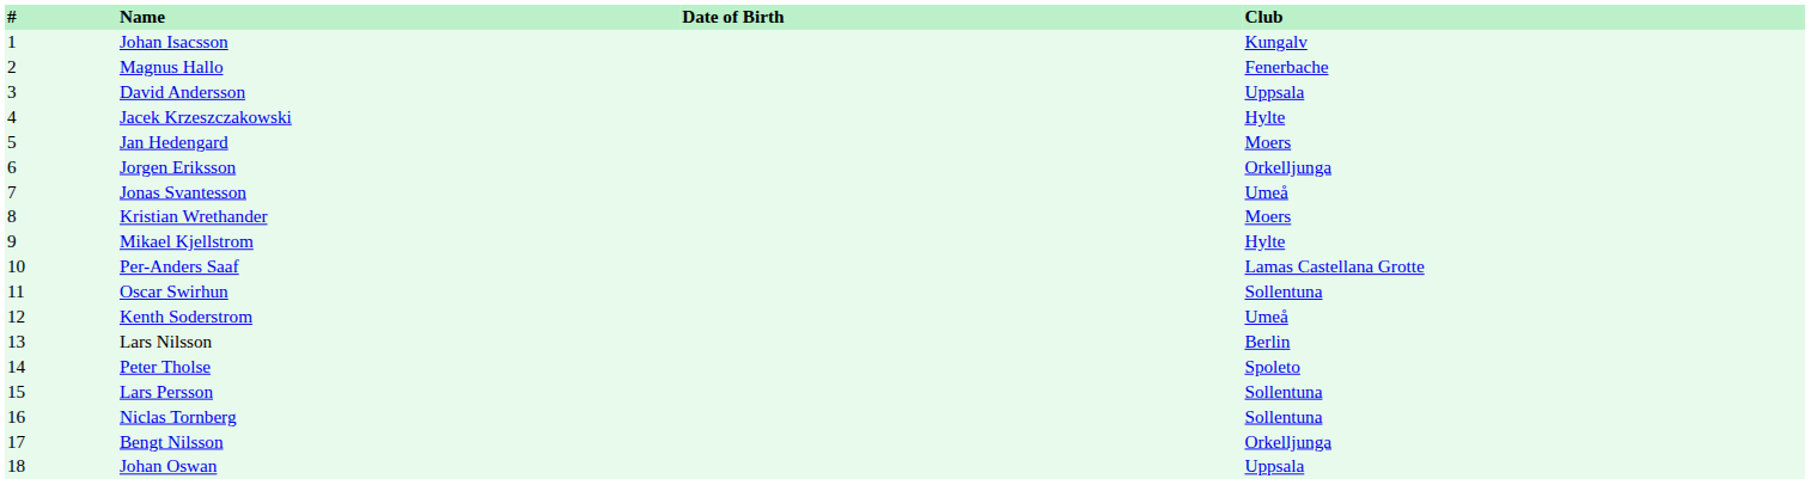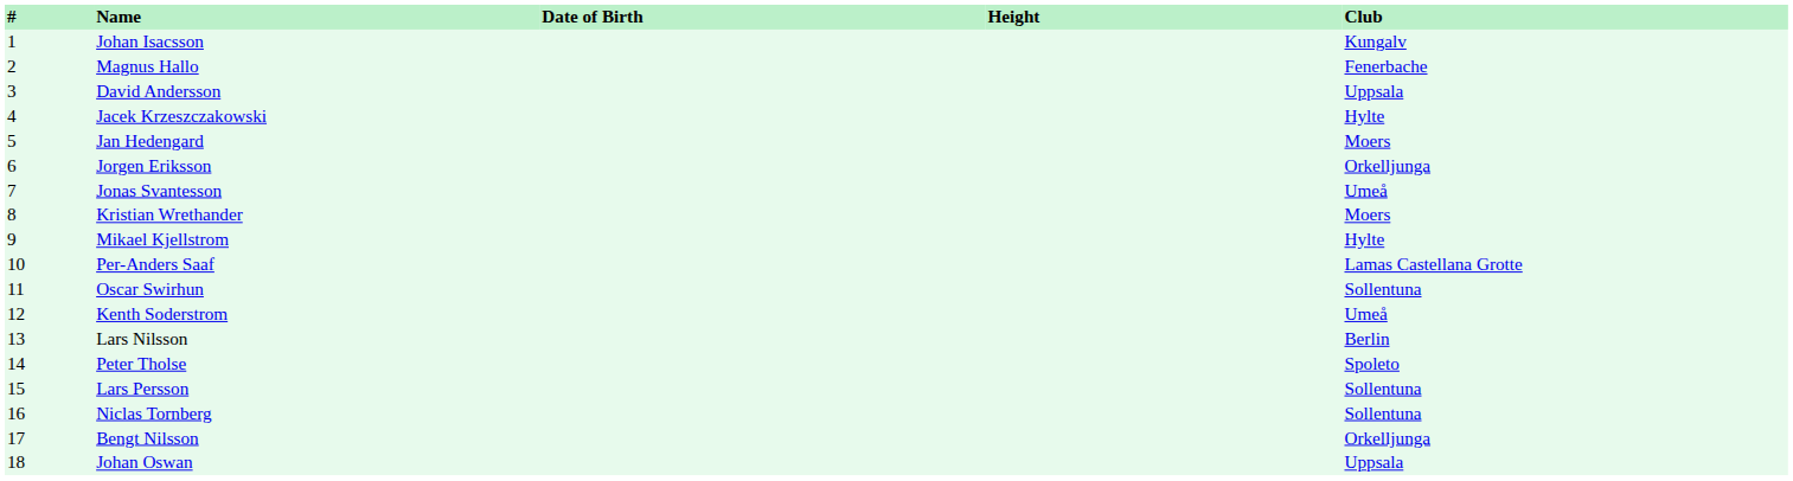 <table border=0 cellpadding=2 cellspacing=0  |- bgcolor=#E7FAEC style=text-align:left; font-size:90%; width=100%>
 <tr style="background:#bbf0c9;">
 <th width=5%>#</th>
 <th style="width:25%; text-align:left;">Name</th>
 <th width=25%>Date of Birth</th>
+<th width=20%>Height</th>
 <th width=25%>Club</th>
 </tr>
 <tr>
 <td>1</td>
 <td><a href='#'>Johan Isacsson</a></td>
+<td></td>
 <td></td>
 <td><a href='#'>Kungalv</a></td>
 </tr>
 <tr>
 <td>2</td>
 <td><a href='#'>Magnus Hallo</a></td>
 <td></td>
+<td></td>
 <td><a href='#'>Fenerbache</a> </td>
 </tr>
 <tr>
 <td>3</td>
 <td><a href='#'>David Andersson</a></td>
+<td></td>
 <td></td>
 <td><a href='#'>Uppsala</a></td>
 </tr>
 <tr>
 <td>4</td>
 <td><a href='#'>Jacek Krzeszczakowski</a></td>
 <td></td>
+<td></td>
 <td><a href='#'>Hylte</a></td>
 </tr>
 <tr>
 <td>5</td>
 <td><a href='#'>Jan Hedengard</a></td>
+<td></td>
 <td></td>
 <td><a href='#'>Moers</a> </td>
 </tr>
 <tr>
 <td>6</td>
 <td><a href='#'>Jorgen Eriksson</a></td>
 <td></td>
+<td></td>
 <td><a href='#'>Orkelljunga</a></td>
 </tr>
 <tr>
 <td>7</td>
 <td><a href='#'>Jonas Svantesson</a></td>
+<td></td>
 <td></td>
 <td><a href='#'>Umeå</a></td>
 </tr>
 <tr>
 <td>8</td>
 <td><a href='#'>Kristian Wrethander</a></td>
 <td></td>
+<td></td>
 <td><a href='#'>Moers</a> </td>
 </tr>
 <tr>
 <td>9</td>
 <td><a href='#'>Mikael Kjellstrom</a></td>
+<td></td>
 <td></td>
 <td><a href='#'>Hylte</a></td>
 </tr>
 <tr>
 <td>10</td>
 <td><a href='#'>Per-Anders Saaf</a></td>
 <td></td>
+<td></td>
 <td><a href='#'>Lamas Castellana Grotte</a> </td>
 </tr>
 <tr>
 <td>11</td>
 <td><a href='#'>Oscar Swirhun</a></td>
+<td></td>
 <td></td>
 <td><a href='#'>Sollentuna</a></td>
 </tr>
 <tr>
 <td>12</td>
 <td><a href='#'>Kenth Soderstrom</a></td>
 <td></td>
+<td></td>
 <td><a href='#'>Umeå</a></td>
 </tr>
 <tr>
 <td>13</td>
 <td>Lars Nilsson</td>
+<td></td>
 <td></td>
 <td><a href='#'>Berlin</a> </td>
 </tr>
 <tr>
 <td>14</td>
 <td><a href='#'>Peter Tholse</a></td>
 <td></td>
+<td></td>
 <td><a href='#'>Spoleto</a> </td>
 </tr>
 <tr>
 <td>15</td>
 <td><a href='#'>Lars Persson</a></td>
+<td></td>
 <td></td>
 <td><a href='#'>Sollentuna</a></td>
 </tr>
 <tr>
 <td>16</td>
 <td><a href='#'>Niclas Tornberg</a></td>
 <td></td>
+<td></td>
 <td><a href='#'>Sollentuna</a></td>
 </tr>
 <tr>
 <td>17</td>
 <td><a href='#'>Bengt Nilsson</a></td>
+<td></td>
 <td></td>
 <td><a href='#'>Orkelljunga</a></td>
 </tr>
 <tr>
 <td>18</td>
 <td><a href='#'>Johan Oswan</a></td>
 <td></td>
+<td></td>
 <td><a href='#'>Uppsala</a></td>
 </tr>
 </table>
